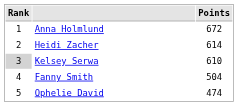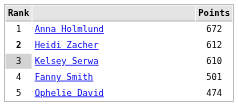 <table cellspacing="1" cellpadding="3" style="border:1px solid #AAAAAA;font-size:86%">
 <tr bgcolor="#E4E4E4">
 <th style="border-bottom:1px solid #AAAAAA" width=10>Rank</th>
 <th style="border-bottom:1px solid #AAAAAA" width=200></th>
 <th style="border-bottom:1px solid #AAAAAA" width=20>Points</th>
 </tr>
 <tr>
 <td align="center">1</td>
 <td> <a href='#'>Anna Holmlund</a></td>
 <td align=center>672</td>
 </tr>
 <tr>
-<td align="center">2</td>
+<td align="center"><strong>2</strong></td>
 <td> <a href='#'>Heidi Zacher</a></td>
-<td align=center>614</td>
+<td align=center>612</td>
 </tr>
 <tr>
 <td align="center" style="background: lightgrey;">3</td>
 <td> <a href='#'>Kelsey Serwa</a></td>
 <td align=center>610</td>
 </tr>
 <tr>
 <td align="center">4</td>
 <td> <a href='#'>Fanny Smith</a></td>
-<td align=center>504</td>
+<td align=center>501</td>
 </tr>
 <tr>
 <td align="center">5</td>
 <td> <a href='#'>Ophelie David</a></td>
 <td align=center>474</td>
 </tr>
 </table>
